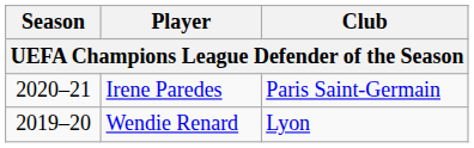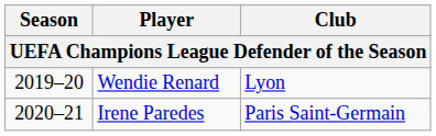 <table class="sortable wikitable">
 <tr>
 <th>Season</th>
 <th>Player</th>
 <th>Club</th>
 </tr>
 <tr>
 <th colspan="3">UEFA Champions League Defender of the Season</th>
 </tr>
 <tr>
+<td align="center">2019–20</td>
+<td> <a href='#'>Wendie Renard</a></td>
+<td> <a href='#'>Lyon</a></td>
+</tr>
+<tr>
 <td align="center">2020–21</td>
 <td> <a href='#'>Irene Paredes</a></td>
 <td> <a href='#'>Paris Saint-Germain</a></td>
 </tr>
-<tr>
-<td align="center">2019–20</td>
-<td> <a href='#'>Wendie Renard</a></td>
-<td> <a href='#'>Lyon</a></td>
-</tr>
 </table>
